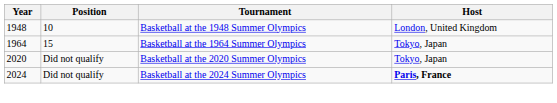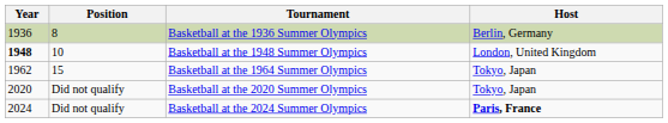 <table class="wikitable" width=70%>
 <tr>
 <th>Year</th>
 <th>Position</th>
 <th>Tournament</th>
 <th>Host</th>
 </tr>
+<tr valign="top" bgcolor="#CEDAB0">
+<td>1936</td>
+<td>8</td>
+<td><a href='#'>Basketball at the 1936 Summer Olympics</a></td>
+<td><a href='#'>Berlin</a>, Germany</td>
+</tr>
 <tr valign="top" bgcolor=>
-<td>1948</td>
+<td><strong>1948</strong></td>
 <td>10</td>
 <td><a href='#'>Basketball at the 1948 Summer Olympics</a></td>
 <td><a href='#'>London</a>, United Kingdom</td>
 </tr>
 <tr valign="top" bgcolor=>
-<td>1964</td>
+<td>1962</td>
 <td>15</td>
 <td><a href='#'>Basketball at the 1964 Summer Olympics</a></td>
 <td><a href='#'>Tokyo</a>, Japan</td>
 </tr>
 <tr valign="top" bgcolor=>
 <td>2020</td>
 <td>Did not qualify</td>
 <td><a href='#'>Basketball at the 2020 Summer Olympics</a></td>
 <td><a href='#'>Tokyo</a>, Japan</td>
 </tr>
 <tr valign="top" bgcolor=>
 <td>2024</td>
 <td>Did not qualify</td>
 <td><a href='#'>Basketball at the 2024 Summer Olympics</a></td>
 <td><strong><a href='#'>Paris</a>, France</strong></td>
 </tr>
 </table>
